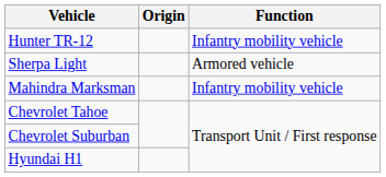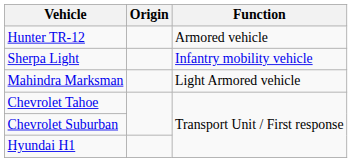 <table class="wikitable">
 <tr>
 <th>Vehicle</th>
 <th>Origin</th>
 <th>Function</th>
 </tr>
 <tr>
 <td><a href='#'>Hunter TR-12</a></td>
 <td></td>
-<td><a href='#'>Infantry mobility vehicle</a></td>
+<td>Armored vehicle</td>
 </tr>
 <tr>
 <td><a href='#'>Sherpa Light</a></td>
 <td></td>
-<td>Armored vehicle</td>
+<td><a href='#'>Infantry mobility vehicle</a></td>
 </tr>
 <tr>
 <td><a href='#'>Mahindra Marksman</a></td>
 <td></td>
-<td><a href='#'>Infantry mobility vehicle</a></td>
+<td>Light Armored vehicle</td>
 </tr>
 <tr>
 <td><a href='#'>Chevrolet Tahoe</a></td>
 <td rowspan="2"></td>
 <td rowspan=3>Transport Unit / First response</td>
 </tr>
 <tr>
 <td><a href='#'>Chevrolet Suburban</a></td>
 </tr>
 <tr>
 <td><a href='#'>Hyundai H1</a></td>
 <td></td>
 </tr>
 </table>
